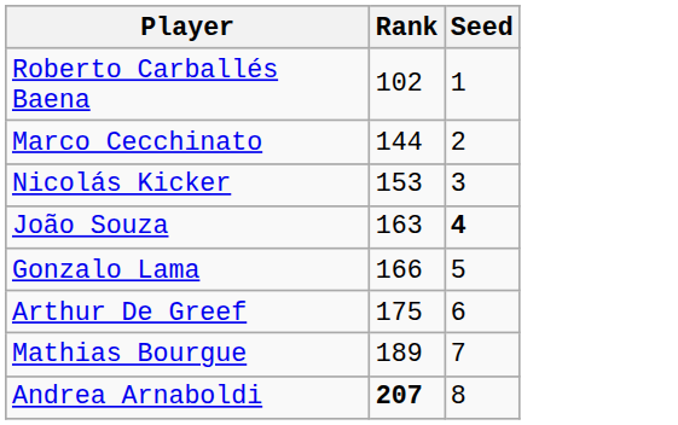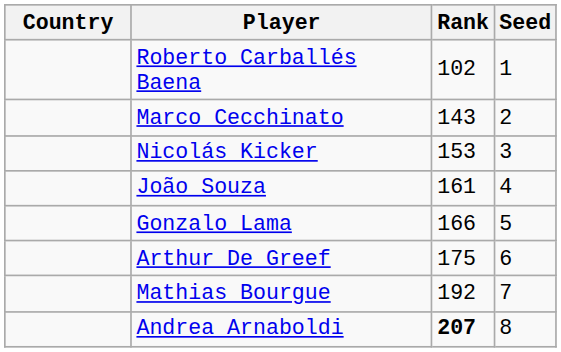 <table class="sortable wikitable">
 <tr>
+<th width="70">Country</th>
 <th width="175">Player</th>
 <th>Rank</th>
 <th>Seed</th>
 </tr>
 <tr>
+<td></td>
 <td><a href='#'>Roberto Carballés Baena</a></td>
 <td>102</td>
 <td>1</td>
 </tr>
 <tr>
+<td></td>
 <td><a href='#'>Marco Cecchinato</a></td>
-<td>144</td>
+<td>143</td>
 <td>2</td>
 </tr>
 <tr>
+<td></td>
 <td><a href='#'>Nicolás Kicker</a></td>
 <td>153</td>
 <td>3</td>
 </tr>
 <tr>
+<td></td>
 <td><a href='#'>João Souza</a></td>
-<td>163</td>
-<td><strong>4</strong></td>
+<td>161</td>
+<td>4</td>
 </tr>
 <tr>
+<td></td>
 <td><a href='#'>Gonzalo Lama</a></td>
 <td>166</td>
 <td>5</td>
 </tr>
 <tr>
+<td></td>
 <td><a href='#'>Arthur De Greef</a></td>
 <td>175</td>
 <td>6</td>
 </tr>
 <tr>
+<td></td>
 <td><a href='#'>Mathias Bourgue</a></td>
-<td>189</td>
+<td>192</td>
 <td>7</td>
 </tr>
 <tr>
+<td></td>
 <td><a href='#'>Andrea Arnaboldi</a></td>
 <td><strong>207</strong></td>
 <td>8</td>
 </tr>
 </table>
